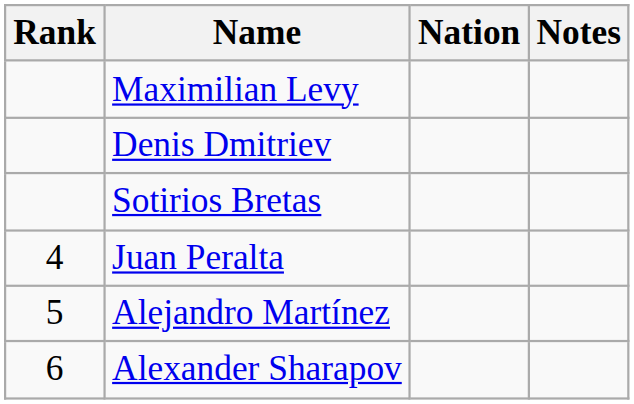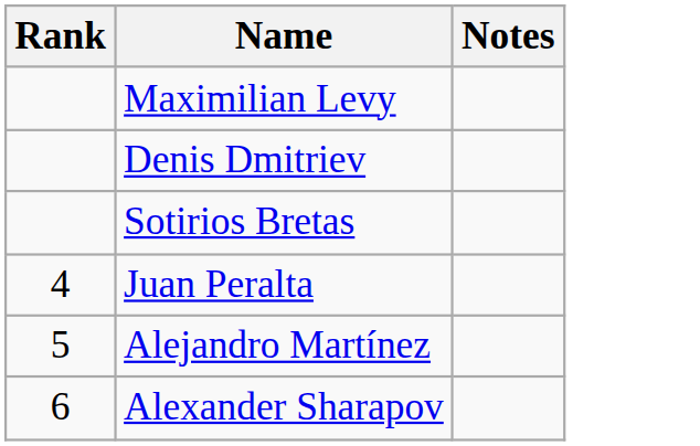 <table class="wikitable sortable" style="text-align:center">
 <tr>
 <th>Rank</th>
 <th>Name</th>
-<th>Nation</th>
 <th>Notes</th>
 </tr>
 <tr>
 <td></td>
 <td align=left><a href='#'>Maximilian Levy</a></td>
-<td align=left></td>
 <td></td>
 </tr>
 <tr>
 <td></td>
 <td align=left><a href='#'>Denis Dmitriev</a></td>
-<td align=left></td>
 <td></td>
 </tr>
 <tr>
 <td></td>
 <td align=left><a href='#'>Sotirios Bretas</a></td>
-<td align=left></td>
 <td></td>
 </tr>
 <tr>
 <td>4</td>
 <td align=left><a href='#'>Juan Peralta</a></td>
-<td align=left></td>
 <td></td>
 </tr>
 <tr>
 <td>5</td>
 <td align=left><a href='#'>Alejandro Martínez</a></td>
-<td align=left></td>
 <td></td>
 </tr>
 <tr>
 <td>6</td>
 <td align=left><a href='#'>Alexander Sharapov</a></td>
-<td align=left></td>
 <td></td>
 </tr>
 </table>
